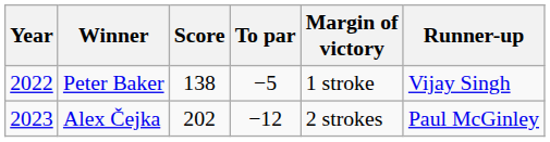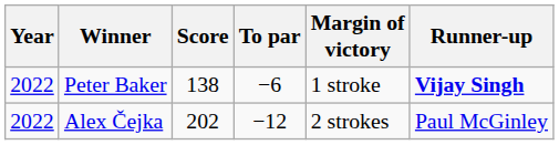 <table class="wikitable" style="font-size:95%">
 <tr>
 <th>Year</th>
 <th>Winner</th>
 <th>Score</th>
 <th>To par</th>
 <th>Margin of<br>victory</th>
 <th>Runner-up</th>
 </tr>
 <tr>
 <td><a href='#'>2022</a></td>
 <td> <a href='#'>Peter Baker</a></td>
 <td align=center>138</td>
-<td align=center>−5</td>
+<td align=center>−6</td>
 <td>1 stroke</td>
-<td> <a href='#'>Vijay Singh</a></td>
+<td><strong> <a href='#'>Vijay Singh</a></strong></td>
 </tr>
 <tr>
-<td><a href='#'>2023</a></td>
+<td><a href='#'>2022</a></td>
 <td> <a href='#'>Alex Čejka</a></td>
 <td align=center>202</td>
 <td align=center>−12</td>
 <td>2 strokes</td>
 <td> <a href='#'>Paul McGinley</a></td>
 </tr>
 </table>
